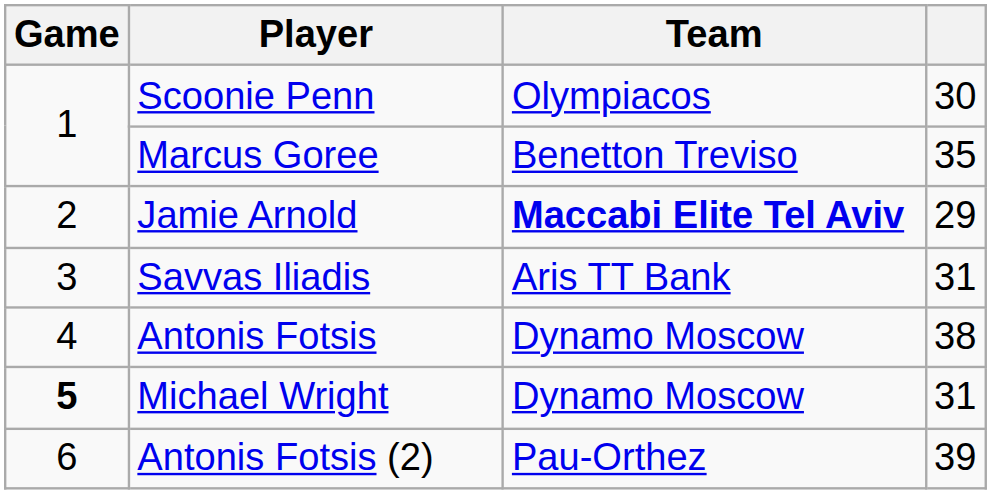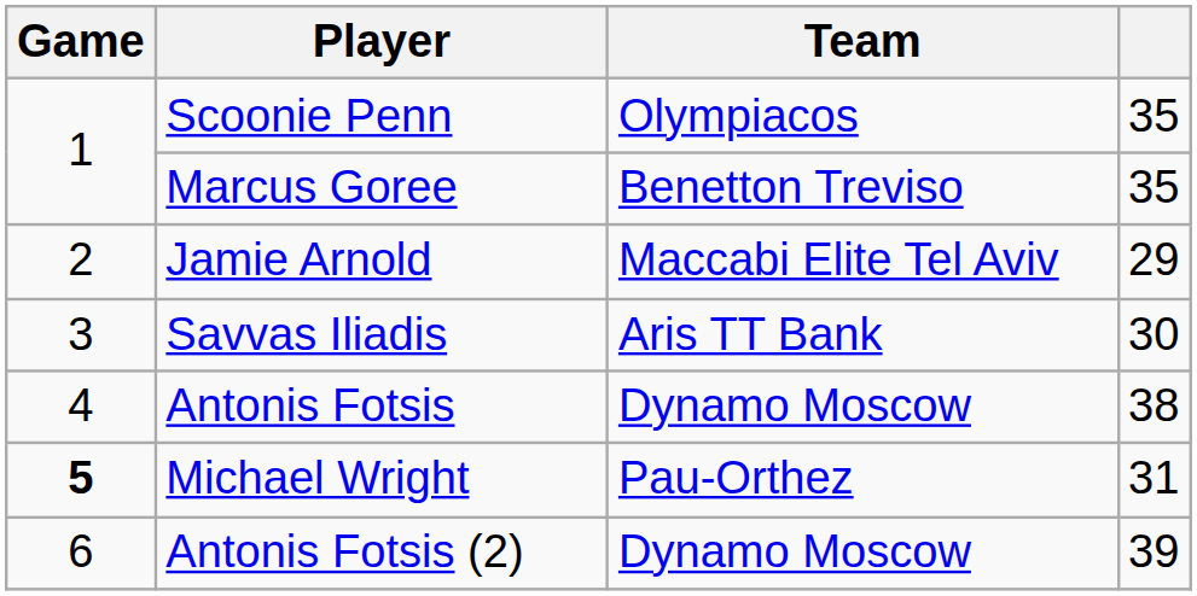 <table class="wikitable sortable" style="text-align: center;">
 <tr>
 <th style="text-align:center;">Game</th>
 <th style="text-align:center; width:150px;">Player</th>
 <th style="text-align:center; width:170px;">Team</th>
 <th style="text-align:center;"></th>
 </tr>
 <tr>
 <td rowspan=2>1</td>
 <td align="left"> <a href='#'>Scoonie Penn</a></td>
 <td align="left"> <a href='#'>Olympiacos</a></td>
-<td>30</td>
+<td>35</td>
 </tr>
 <tr>
 <td align="left"> <a href='#'>Marcus Goree</a></td>
 <td align="left"> <a href='#'>Benetton Treviso</a></td>
 <td>35</td>
 </tr>
 <tr>
 <td>2</td>
 <td align="left"> <a href='#'>Jamie Arnold</a></td>
-<td align="left"><strong> <a href='#'>Maccabi Elite Tel Aviv</a></strong></td>
+<td align="left"> <a href='#'>Maccabi Elite Tel Aviv</a></td>
 <td>29</td>
 </tr>
 <tr>
 <td>3</td>
 <td align="left"> <a href='#'>Savvas Iliadis</a></td>
 <td align="left"> <a href='#'>Aris TT Bank</a></td>
-<td>31</td>
+<td>30</td>
 </tr>
 <tr>
 <td>4</td>
 <td align="left"> <a href='#'>Antonis Fotsis</a></td>
 <td align="left"> <a href='#'>Dynamo Moscow</a></td>
 <td>38</td>
 </tr>
 <tr>
 <td><strong>5</strong></td>
 <td align="left"> <a href='#'>Michael Wright</a></td>
-<td align="left"> <a href='#'>Dynamo Moscow</a></td>
+<td align="left"> <a href='#'>Pau-Orthez</a></td>
 <td>31</td>
 </tr>
 <tr>
 <td>6</td>
 <td align="left"> <a href='#'>Antonis Fotsis</a> (2)</td>
-<td align="left"> <a href='#'>Pau-Orthez</a></td>
+<td align="left"> <a href='#'>Dynamo Moscow</a></td>
 <td>39</td>
 </tr>
 </table>
